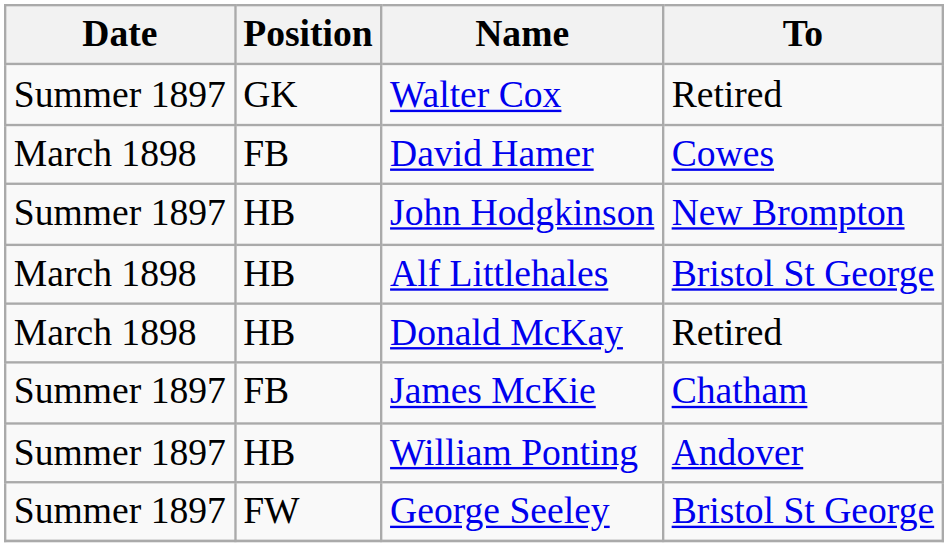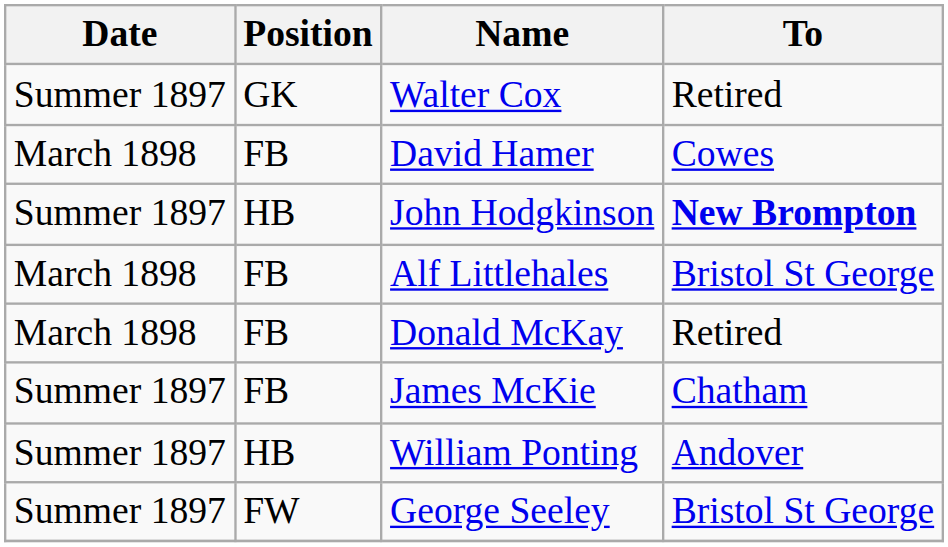 <table class="wikitable">
 <tr>
 <th>Date</th>
 <th>Position</th>
 <th>Name</th>
 <th>To</th>
 </tr>
 <tr>
 <td>Summer 1897</td>
 <td>GK</td>
 <td><a href='#'>Walter Cox</a></td>
 <td>Retired</td>
 </tr>
 <tr>
 <td>March 1898</td>
 <td>FB</td>
 <td><a href='#'>David Hamer</a></td>
 <td><a href='#'>Cowes</a></td>
 </tr>
 <tr>
 <td>Summer 1897</td>
 <td>HB</td>
 <td><a href='#'>John Hodgkinson</a></td>
-<td><a href='#'>New Brompton</a></td>
+<td><strong><a href='#'>New Brompton</a></strong></td>
 </tr>
 <tr>
 <td>March 1898</td>
-<td>HB</td>
+<td>FB</td>
 <td><a href='#'>Alf Littlehales</a></td>
 <td><a href='#'>Bristol St George</a></td>
 </tr>
 <tr>
 <td>March 1898</td>
-<td>HB</td>
+<td>FB</td>
 <td><a href='#'>Donald McKay</a></td>
 <td>Retired</td>
 </tr>
 <tr>
 <td>Summer 1897</td>
 <td>FB</td>
 <td><a href='#'>James McKie</a></td>
 <td><a href='#'>Chatham</a></td>
 </tr>
 <tr>
 <td>Summer 1897</td>
 <td>HB</td>
 <td><a href='#'>William Ponting</a></td>
 <td><a href='#'>Andover</a></td>
 </tr>
 <tr>
 <td>Summer 1897</td>
 <td>FW</td>
 <td><a href='#'>George Seeley</a></td>
 <td><a href='#'>Bristol St George</a></td>
 </tr>
 <tr>
 </tr>
 </table>
